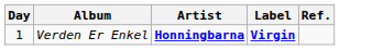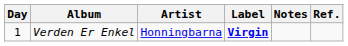 <table class="wikitable">
 <tr>
 <th>Day</th>
 <th>Album</th>
 <th>Artist</th>
 <th>Label</th>
+<th>Notes</th>
 <th>Ref.</th>
 </tr>
 <tr>
 <td rowspan="1" style="text-align:center;">1</td>
 <td><em>Verden Er Enkel</em></td>
-<td><strong><a href='#'>Honningbarna</a></strong></td>
+<td><a href='#'>Honningbarna</a></td>
 <td><strong><a href='#'>Virgin</a></strong></td>
+<td></td>
 <td style="text-align:center;"></td>
 </tr>
 </table>
